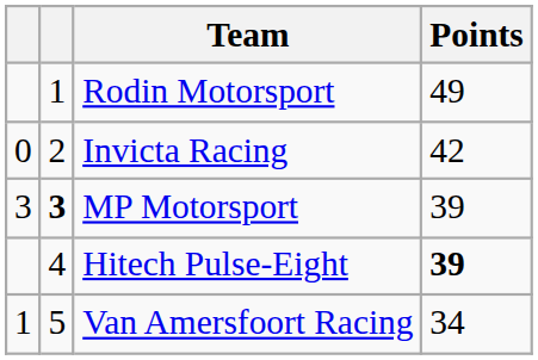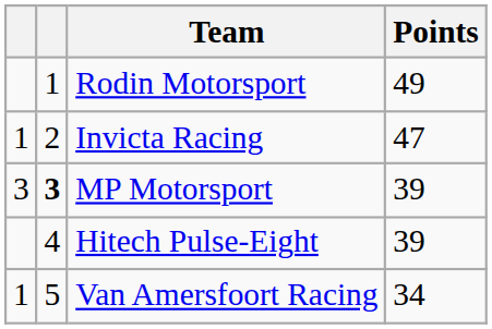 <table class="wikitable" style="font-size: 85%;">
 <tr>
 <th></th>
 <th></th>
 <th>Team</th>
 <th>Points</th>
 </tr>
 <tr>
 <td align="left"></td>
 <td align="center">1</td>
 <td> <a href='#'>Rodin Motorsport</a></td>
 <td>49</td>
 </tr>
 <tr>
-<td align="left"> 0</td>
+<td align="left"> 1</td>
 <td align="center">2</td>
 <td> <a href='#'>Invicta Racing</a></td>
-<td>42</td>
+<td>47</td>
 </tr>
 <tr>
 <td align="left"> 3</td>
 <td align="center"><strong>3</strong></td>
 <td> <a href='#'>MP Motorsport</a></td>
 <td>39</td>
 </tr>
 <tr>
 <td align="left"></td>
 <td align="center">4</td>
 <td> <a href='#'>Hitech Pulse-Eight</a></td>
-<td><strong>39</strong></td>
+<td>39</td>
 </tr>
 <tr>
 <td align="left"> 1</td>
 <td align="center">5</td>
 <td> <a href='#'>Van Amersfoort Racing</a></td>
 <td>34</td>
 </tr>
 </table>
